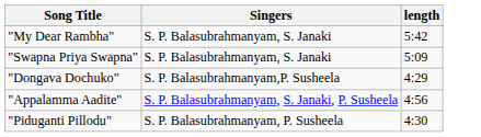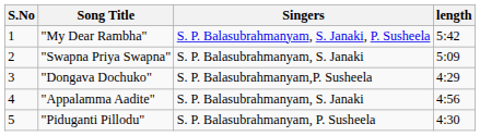 <table class="wikitable">
 <tr>
+<th>S.No</th>
 <th>Song Title</th>
 <th>Singers</th>
 <th>length</th>
 </tr>
 <tr>
+<td>1</td>
 <td>"My Dear Rambha"</td>
-<td>S. P. Balasubrahmanyam, S. Janaki</td>
+<td><a href='#'>S. P. Balasubrahmanyam</a>, <a href='#'>S. Janaki</a>, <a href='#'>P. Susheela</a></td>
 <td>5:42</td>
 </tr>
 <tr>
+<td>2</td>
 <td>"Swapna Priya Swapna"</td>
 <td>S. P. Balasubrahmanyam, S. Janaki</td>
 <td>5:09</td>
 </tr>
 <tr>
+<td>3</td>
 <td>"Dongava Dochuko"</td>
 <td>S. P. Balasubrahmanyam,P. Susheela</td>
 <td>4:29</td>
 </tr>
 <tr>
+<td>4</td>
 <td>"Appalamma Aadite"</td>
-<td><a href='#'>S. P. Balasubrahmanyam</a>, <a href='#'>S. Janaki</a>, <a href='#'>P. Susheela</a></td>
+<td>S. P. Balasubrahmanyam, S. Janaki</td>
 <td>4:56</td>
 </tr>
 <tr>
+<td>5</td>
 <td>"Piduganti Pillodu"</td>
 <td>S. P. Balasubrahmanyam, P. Susheela</td>
 <td>4:30</td>
 </tr>
 </table>
